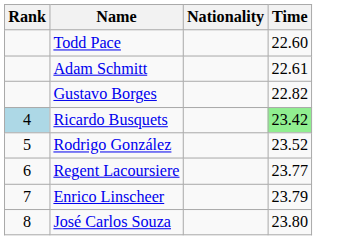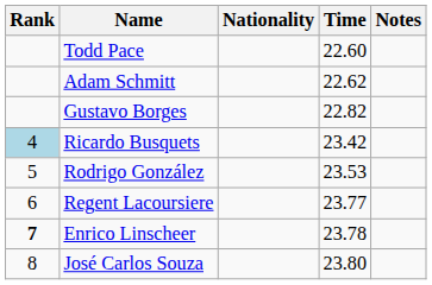 <table class="wikitable sortable" style="text-align:center">
 <tr>
 <th>Rank</th>
 <th>Name</th>
 <th>Nationality</th>
 <th>Time</th>
+<th>Notes</th>
 </tr>
 <tr>
 <td></td>
 <td align=left><a href='#'>Todd Pace</a></td>
 <td align=left></td>
 <td>22.60</td>
+<td></td>
 </tr>
 <tr>
 <td></td>
 <td align=left><a href='#'>Adam Schmitt</a></td>
 <td align=left></td>
-<td>22.61</td>
+<td>22.62</td>
+<td></td>
 </tr>
 <tr>
 <td></td>
 <td align=left><a href='#'>Gustavo Borges</a></td>
 <td align=left></td>
 <td>22.82</td>
+<td></td>
 </tr>
 <tr>
 <td style="background: lightblue;">4</td>
 <td align=left><a href='#'>Ricardo Busquets</a></td>
 <td align=left></td>
-<td style="background: lightgreen;">23.42</td>
+<td>23.42</td>
+<td></td>
 </tr>
 <tr>
 <td>5</td>
 <td align=left><a href='#'>Rodrigo González</a></td>
 <td align=left></td>
-<td>23.52</td>
+<td>23.53</td>
+<td></td>
 </tr>
 <tr>
 <td>6</td>
 <td align=left><a href='#'>Regent Lacoursiere</a></td>
 <td align=left></td>
 <td>23.77</td>
+<td></td>
 </tr>
 <tr>
-<td>7</td>
+<td><strong>7</strong></td>
 <td align=left><a href='#'>Enrico Linscheer</a></td>
 <td align=left></td>
-<td>23.79</td>
+<td>23.78</td>
+<td></td>
 </tr>
 <tr>
 <td>8</td>
 <td align=left><a href='#'>José Carlos Souza</a></td>
 <td align=left></td>
 <td>23.80</td>
+<td></td>
 </tr>
 </table>
